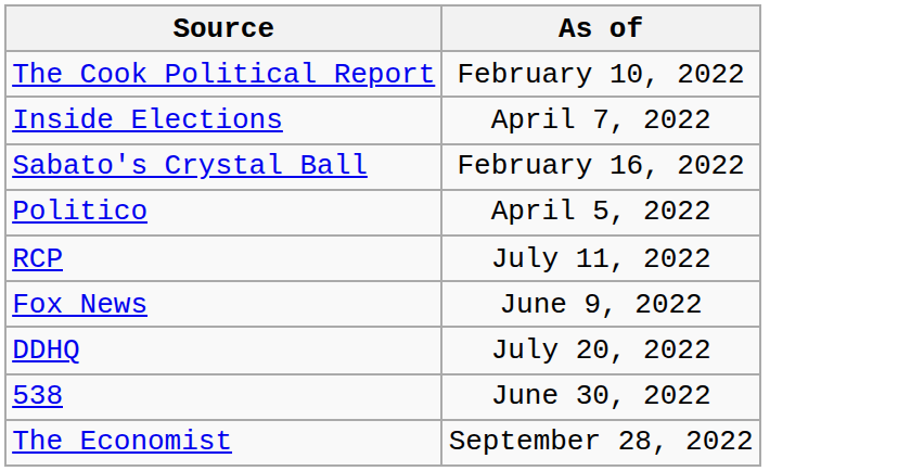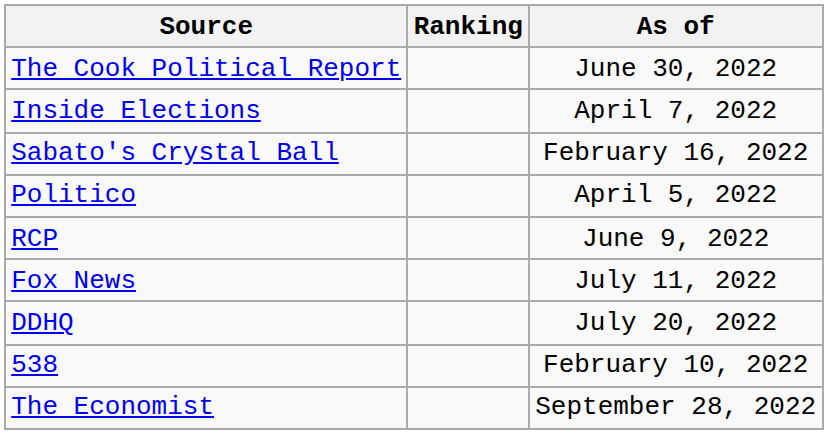 <table class="wikitable" style="text-align:center">
 <tr>
 <th>Source</th>
+<th>Ranking</th>
 <th>As of</th>
 </tr>
 <tr>
 <td align=left><a href='#'>The Cook Political Report</a></td>
-<td>February 10, 2022</td>
+<td></td>
+<td>June 30, 2022</td>
 </tr>
 <tr>
 <td align=left><a href='#'>Inside Elections</a></td>
+<td></td>
 <td>April 7, 2022</td>
 </tr>
 <tr>
 <td align=left><a href='#'>Sabato's Crystal Ball</a></td>
+<td></td>
 <td>February 16, 2022</td>
 </tr>
 <tr>
 <td align="left"><a href='#'>Politico</a></td>
+<td></td>
 <td>April 5, 2022</td>
 </tr>
 <tr>
 <td align="left"><a href='#'>RCP</a></td>
+<td></td>
+<td>June 9, 2022</td>
+</tr>
+<tr>
+<td align=left><a href='#'>Fox News</a></td>
+<td></td>
 <td>July 11, 2022</td>
 </tr>
 <tr>
-<td align=left><a href='#'>Fox News</a></td>
-<td>June 9, 2022</td>
-</tr>
-<tr>
 <td align="left"><a href='#'>DDHQ</a></td>
+<td></td>
 <td>July 20, 2022</td>
 </tr>
 <tr>
 <td align="left"><a href='#'>538</a></td>
-<td>June 30, 2022</td>
+<td></td>
+<td>February 10, 2022</td>
 </tr>
 <tr>
 <td align="left"><a href='#'>The Economist</a></td>
+<td></td>
 <td>September 28, 2022</td>
 </tr>
 </table>
